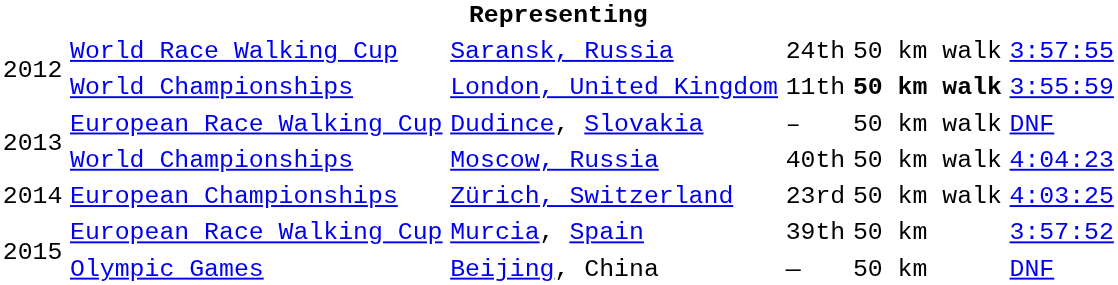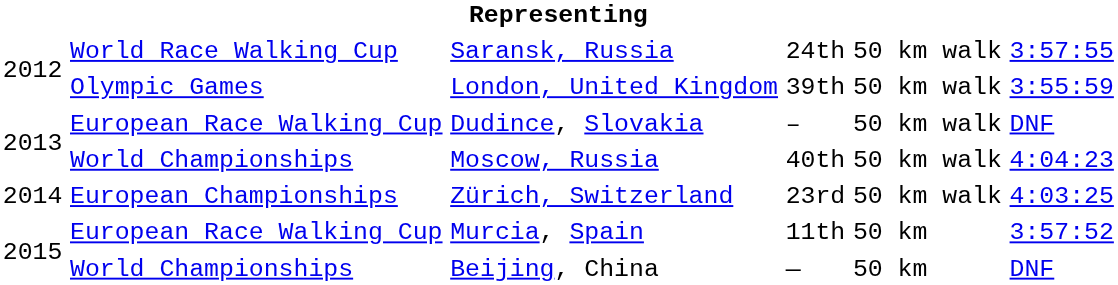 <table>
 <tr>
 <th colspan="6">Representing </th>
 </tr>
 <tr>
 <td rowspan=2>2012</td>
 <td><a href='#'>World Race Walking Cup</a></td>
 <td><a href='#'>Saransk, Russia</a></td>
 <td>24th</td>
 <td>50 km walk</td>
 <td><a href='#'>3:57:55</a></td>
 </tr>
 <tr>
-<td><a href='#'>World Championships</a></td>
+<td><a href='#'>Olympic Games</a></td>
 <td><a href='#'>London, United Kingdom</a></td>
-<td>11th</td>
-<td><strong>50 km walk</strong></td>
+<td>39th</td>
+<td>50 km walk</td>
 <td><a href='#'>3:55:59</a></td>
 </tr>
 <tr>
 <td rowspan=2>2013</td>
 <td><a href='#'>European Race Walking Cup</a></td>
 <td><a href='#'>Dudince</a>, <a href='#'>Slovakia</a></td>
 <td>–</td>
 <td>50 km walk</td>
 <td><a href='#'>DNF</a></td>
 </tr>
 <tr>
 <td><a href='#'>World Championships</a></td>
 <td><a href='#'>Moscow, Russia</a></td>
 <td>40th</td>
 <td>50 km walk</td>
 <td><a href='#'>4:04:23</a></td>
 </tr>
 <tr>
 <td>2014</td>
 <td><a href='#'>European Championships</a></td>
 <td><a href='#'>Zürich, Switzerland</a></td>
 <td>23rd</td>
 <td>50 km walk</td>
 <td><a href='#'>4:03:25</a></td>
 </tr>
 <tr>
 <td rowspan=2>2015</td>
 <td><a href='#'>European Race Walking Cup</a></td>
 <td><a href='#'>Murcia</a>, <a href='#'>Spain</a></td>
-<td>39th</td>
+<td>11th</td>
 <td>50 km</td>
 <td><a href='#'>3:57:52</a></td>
 </tr>
 <tr>
-<td><a href='#'>Olympic Games</a></td>
+<td><a href='#'>World Championships</a></td>
 <td><a href='#'>Beijing</a>, China</td>
 <td>—</td>
 <td>50 km</td>
 <td><a href='#'>DNF</a></td>
 </tr>
 </table>
